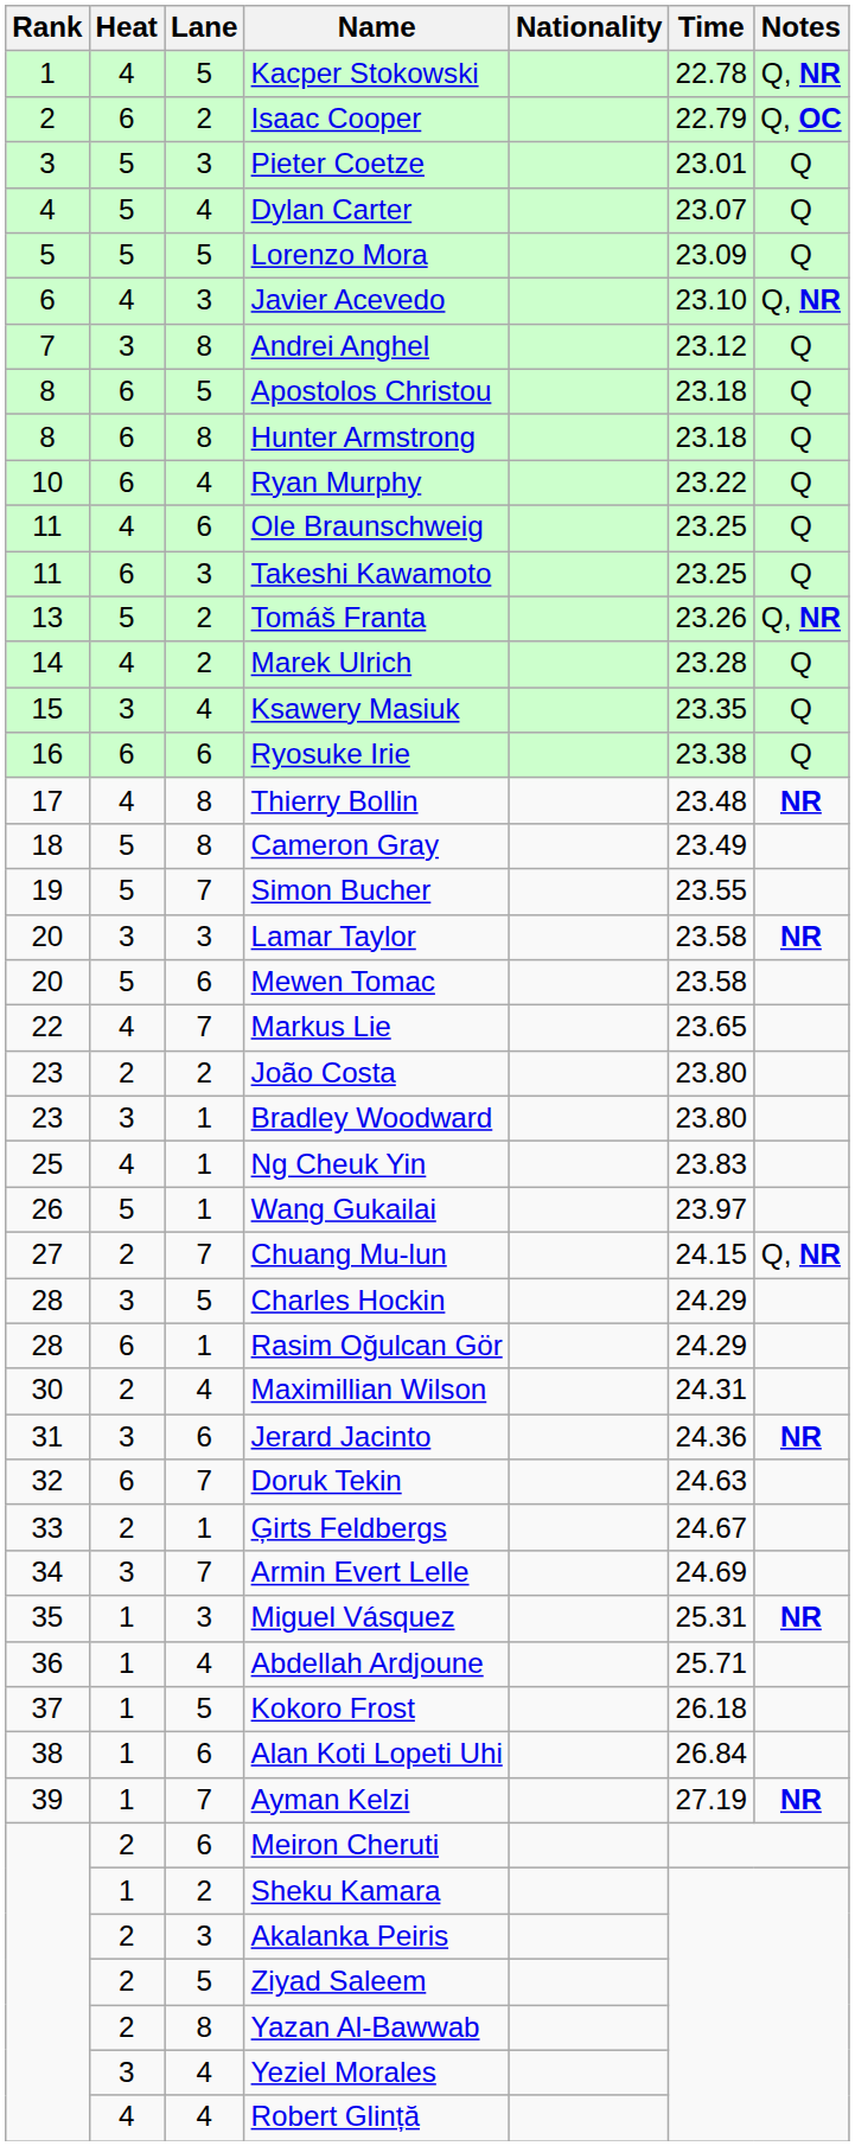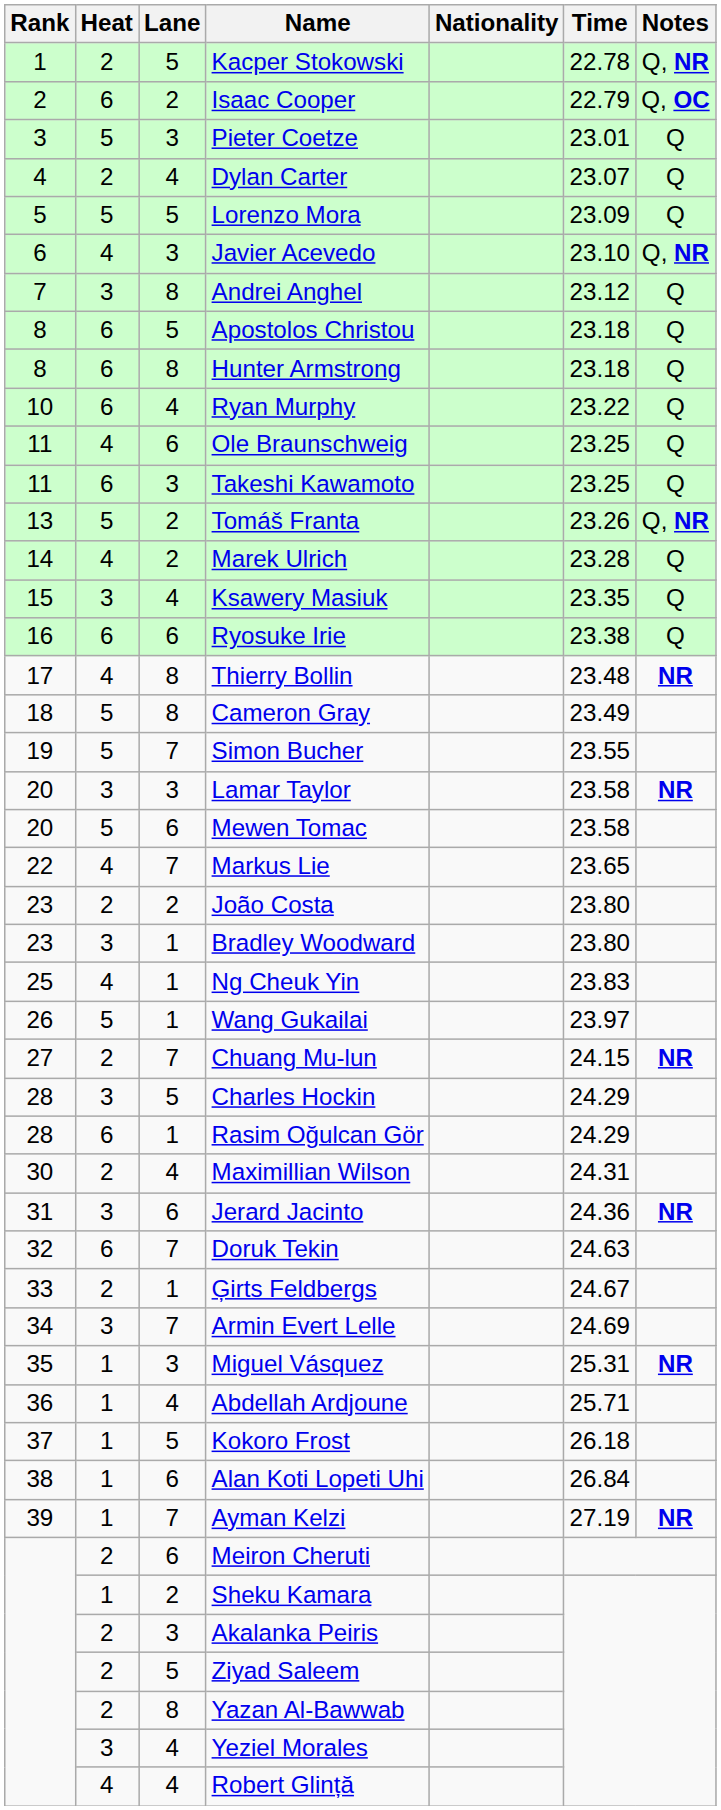 <table class="wikitable sortable" style="text-align:center">
 <tr>
 <th>Rank</th>
 <th>Heat</th>
 <th>Lane</th>
 <th>Name</th>
 <th>Nationality</th>
 <th>Time</th>
 <th>Notes</th>
 </tr>
 <tr bgcolor=ccffcc>
 <td>1</td>
-<td>4</td>
+<td>2</td>
 <td>5</td>
 <td align=left><a href='#'>Kacper Stokowski</a></td>
 <td align=left></td>
 <td>22.78</td>
 <td>Q, <strong><a href='#'>NR</a></strong></td>
 </tr>
 <tr bgcolor=ccffcc>
 <td>2</td>
 <td>6</td>
 <td>2</td>
 <td align=left><a href='#'>Isaac Cooper</a></td>
 <td align=left></td>
 <td>22.79</td>
 <td>Q, <strong><a href='#'>OC</a></strong></td>
 </tr>
 <tr bgcolor=ccffcc>
 <td>3</td>
 <td>5</td>
 <td>3</td>
 <td align=left><a href='#'>Pieter Coetze</a></td>
 <td align=left></td>
 <td>23.01</td>
 <td>Q</td>
 </tr>
 <tr bgcolor=ccffcc>
 <td>4</td>
-<td>5</td>
+<td>2</td>
 <td>4</td>
 <td align=left><a href='#'>Dylan Carter</a></td>
 <td align=left></td>
 <td>23.07</td>
 <td>Q</td>
 </tr>
 <tr bgcolor=ccffcc>
 <td>5</td>
 <td>5</td>
 <td>5</td>
 <td align=left><a href='#'>Lorenzo Mora</a></td>
 <td align=left></td>
 <td>23.09</td>
 <td>Q</td>
 </tr>
 <tr bgcolor=ccffcc>
 <td>6</td>
 <td>4</td>
 <td>3</td>
 <td align=left><a href='#'>Javier Acevedo</a></td>
 <td align=left></td>
 <td>23.10</td>
 <td>Q, <strong><a href='#'>NR</a></strong></td>
 </tr>
 <tr bgcolor=ccffcc>
 <td>7</td>
 <td>3</td>
 <td>8</td>
 <td align=left><a href='#'>Andrei Anghel</a></td>
 <td align=left></td>
 <td>23.12</td>
 <td>Q</td>
 </tr>
 <tr bgcolor=ccffcc>
 <td>8</td>
 <td>6</td>
 <td>5</td>
 <td align=left><a href='#'>Apostolos Christou</a></td>
 <td align=left></td>
 <td>23.18</td>
 <td>Q</td>
 </tr>
 <tr bgcolor=ccffcc>
 <td>8</td>
 <td>6</td>
 <td>8</td>
 <td align=left><a href='#'>Hunter Armstrong</a></td>
 <td align=left></td>
 <td>23.18</td>
 <td>Q</td>
 </tr>
 <tr bgcolor=ccffcc>
 <td>10</td>
 <td>6</td>
 <td>4</td>
 <td align=left><a href='#'>Ryan Murphy</a></td>
 <td align=left></td>
 <td>23.22</td>
 <td>Q</td>
 </tr>
 <tr bgcolor=ccffcc>
 <td>11</td>
 <td>4</td>
 <td>6</td>
 <td align=left><a href='#'>Ole Braunschweig</a></td>
 <td align=left></td>
 <td>23.25</td>
 <td>Q</td>
 </tr>
 <tr bgcolor=ccffcc>
 <td>11</td>
 <td>6</td>
 <td>3</td>
 <td align=left><a href='#'>Takeshi Kawamoto</a></td>
 <td align=left></td>
 <td>23.25</td>
 <td>Q</td>
 </tr>
 <tr bgcolor=ccffcc>
 <td>13</td>
 <td>5</td>
 <td>2</td>
 <td align=left><a href='#'>Tomáš Franta</a></td>
 <td align=left></td>
 <td>23.26</td>
 <td>Q, <strong><a href='#'>NR</a></strong></td>
 </tr>
 <tr bgcolor=ccffcc>
 <td>14</td>
 <td>4</td>
 <td>2</td>
 <td align=left><a href='#'>Marek Ulrich</a></td>
 <td align=left></td>
 <td>23.28</td>
 <td>Q</td>
 </tr>
 <tr bgcolor=ccffcc>
 <td>15</td>
 <td>3</td>
 <td>4</td>
 <td align=left><a href='#'>Ksawery Masiuk</a></td>
 <td align=left></td>
 <td>23.35</td>
 <td>Q</td>
 </tr>
 <tr bgcolor=ccffcc>
 <td>16</td>
 <td>6</td>
 <td>6</td>
 <td align=left><a href='#'>Ryosuke Irie</a></td>
 <td align=left></td>
 <td>23.38</td>
 <td>Q</td>
 </tr>
 <tr>
 <td>17</td>
 <td>4</td>
 <td>8</td>
 <td align=left><a href='#'>Thierry Bollin</a></td>
 <td align=left></td>
 <td>23.48</td>
 <td><strong><a href='#'>NR</a></strong></td>
 </tr>
 <tr>
 <td>18</td>
 <td>5</td>
 <td>8</td>
 <td align=left><a href='#'>Cameron Gray</a></td>
 <td align=left></td>
 <td>23.49</td>
 <td></td>
 </tr>
 <tr>
 <td>19</td>
 <td>5</td>
 <td>7</td>
 <td align=left><a href='#'>Simon Bucher</a></td>
 <td align=left></td>
 <td>23.55</td>
 <td></td>
 </tr>
 <tr>
 <td>20</td>
 <td>3</td>
 <td>3</td>
 <td align=left><a href='#'>Lamar Taylor</a></td>
 <td align=left></td>
 <td>23.58</td>
 <td><strong><a href='#'>NR</a></strong></td>
 </tr>
 <tr>
 <td>20</td>
 <td>5</td>
 <td>6</td>
 <td align=left><a href='#'>Mewen Tomac</a></td>
 <td align=left></td>
 <td>23.58</td>
 <td></td>
 </tr>
 <tr>
 <td>22</td>
 <td>4</td>
 <td>7</td>
 <td align=left><a href='#'>Markus Lie</a></td>
 <td align=left></td>
 <td>23.65</td>
 <td></td>
 </tr>
 <tr>
 <td>23</td>
 <td>2</td>
 <td>2</td>
 <td align=left><a href='#'>João Costa</a></td>
 <td align=left></td>
 <td>23.80</td>
 <td></td>
 </tr>
 <tr>
 <td>23</td>
 <td>3</td>
 <td>1</td>
 <td align=left><a href='#'>Bradley Woodward</a></td>
 <td align=left></td>
 <td>23.80</td>
 <td></td>
 </tr>
 <tr>
 <td>25</td>
 <td>4</td>
 <td>1</td>
 <td align=left><a href='#'>Ng Cheuk Yin</a></td>
 <td align=left></td>
 <td>23.83</td>
 <td></td>
 </tr>
 <tr>
 <td>26</td>
 <td>5</td>
 <td>1</td>
 <td align=left><a href='#'>Wang Gukailai</a></td>
 <td align=left></td>
 <td>23.97</td>
 <td></td>
 </tr>
 <tr>
 <td>27</td>
 <td>2</td>
 <td>7</td>
 <td align=left><a href='#'>Chuang Mu-lun</a></td>
 <td align=left></td>
 <td>24.15</td>
-<td>Q, <strong><a href='#'>NR</a></strong></td>
+<td><strong><a href='#'>NR</a></strong></td>
 </tr>
 <tr>
 <td>28</td>
 <td>3</td>
 <td>5</td>
 <td align=left><a href='#'>Charles Hockin</a></td>
 <td align=left></td>
 <td>24.29</td>
 <td></td>
 </tr>
 <tr>
 <td>28</td>
 <td>6</td>
 <td>1</td>
 <td align=left><a href='#'>Rasim Oğulcan Gör</a></td>
 <td align=left></td>
 <td>24.29</td>
 <td></td>
 </tr>
 <tr>
 <td>30</td>
 <td>2</td>
 <td>4</td>
 <td align=left><a href='#'>Maximillian Wilson</a></td>
 <td align=left></td>
 <td>24.31</td>
 <td></td>
 </tr>
 <tr>
 <td>31</td>
 <td>3</td>
 <td>6</td>
 <td align=left><a href='#'>Jerard Jacinto</a></td>
 <td align=left></td>
 <td>24.36</td>
 <td><strong><a href='#'>NR</a></strong></td>
 </tr>
 <tr>
 <td>32</td>
 <td>6</td>
 <td>7</td>
 <td align=left><a href='#'>Doruk Tekin</a></td>
 <td align=left></td>
 <td>24.63</td>
 <td></td>
 </tr>
 <tr>
 <td>33</td>
 <td>2</td>
 <td>1</td>
 <td align=left><a href='#'>Ģirts Feldbergs</a></td>
 <td align=left></td>
 <td>24.67</td>
 <td></td>
 </tr>
 <tr>
 <td>34</td>
 <td>3</td>
 <td>7</td>
 <td align=left><a href='#'>Armin Evert Lelle</a></td>
 <td align=left></td>
 <td>24.69</td>
 <td></td>
 </tr>
 <tr>
 <td>35</td>
 <td>1</td>
 <td>3</td>
 <td align=left><a href='#'>Miguel Vásquez</a></td>
 <td align=left></td>
 <td>25.31</td>
 <td><strong><a href='#'>NR</a></strong></td>
 </tr>
 <tr>
 <td>36</td>
 <td>1</td>
 <td>4</td>
 <td align=left><a href='#'>Abdellah Ardjoune</a></td>
 <td align=left></td>
 <td>25.71</td>
 <td></td>
 </tr>
 <tr>
 <td>37</td>
 <td>1</td>
 <td>5</td>
 <td align=left><a href='#'>Kokoro Frost</a></td>
 <td align=left></td>
 <td>26.18</td>
 <td></td>
 </tr>
 <tr>
 <td>38</td>
 <td>1</td>
 <td>6</td>
 <td align=left><a href='#'>Alan Koti Lopeti Uhi</a></td>
 <td align=left></td>
 <td>26.84</td>
 <td></td>
 </tr>
 <tr>
 <td>39</td>
 <td>1</td>
 <td>7</td>
 <td align=left><a href='#'>Ayman Kelzi</a></td>
 <td align=left></td>
 <td>27.19</td>
 <td><strong><a href='#'>NR</a></strong></td>
 </tr>
 <tr>
 <td rowspan=7></td>
 <td>2</td>
 <td>6</td>
 <td align=left><a href='#'>Meiron Cheruti</a></td>
 <td align=left></td>
 <td colspan=2></td>
 </tr>
 <tr>
 <td>1</td>
 <td>2</td>
 <td align=left><a href='#'>Sheku Kamara</a></td>
 <td align=left></td>
 <td colspan=2 rowspan=6></td>
 </tr>
 <tr>
 <td>2</td>
 <td>3</td>
 <td align=left><a href='#'>Akalanka Peiris</a></td>
 <td align=left></td>
 </tr>
 <tr>
 <td>2</td>
 <td>5</td>
 <td align=left><a href='#'>Ziyad Saleem</a></td>
 <td align=left></td>
 </tr>
 <tr>
 <td>2</td>
 <td>8</td>
 <td align=left><a href='#'>Yazan Al-Bawwab</a></td>
 <td align=left></td>
 </tr>
 <tr>
 <td>3</td>
 <td>4</td>
 <td align=left><a href='#'>Yeziel Morales</a></td>
 <td align=left></td>
 </tr>
 <tr>
 <td>4</td>
 <td>4</td>
 <td align=left><a href='#'>Robert Glință</a></td>
 <td align=left></td>
 </tr>
 </table>
